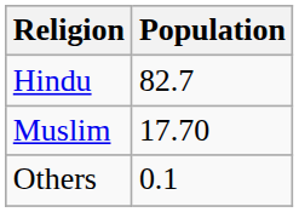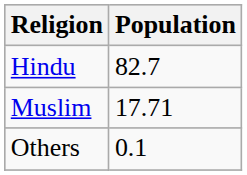 <table class="wikitable">
 <tr>
 <th>Religion</th>
 <th>Population</th>
 </tr>
 <tr>
 <td><a href='#'>Hindu</a></td>
 <td>82.7</td>
 </tr>
 <tr>
 <td><a href='#'>Muslim</a></td>
-<td>17.70</td>
+<td>17.71</td>
 </tr>
 <tr>
 <td>Others</td>
 <td>0.1</td>
 </tr>
 </table>
